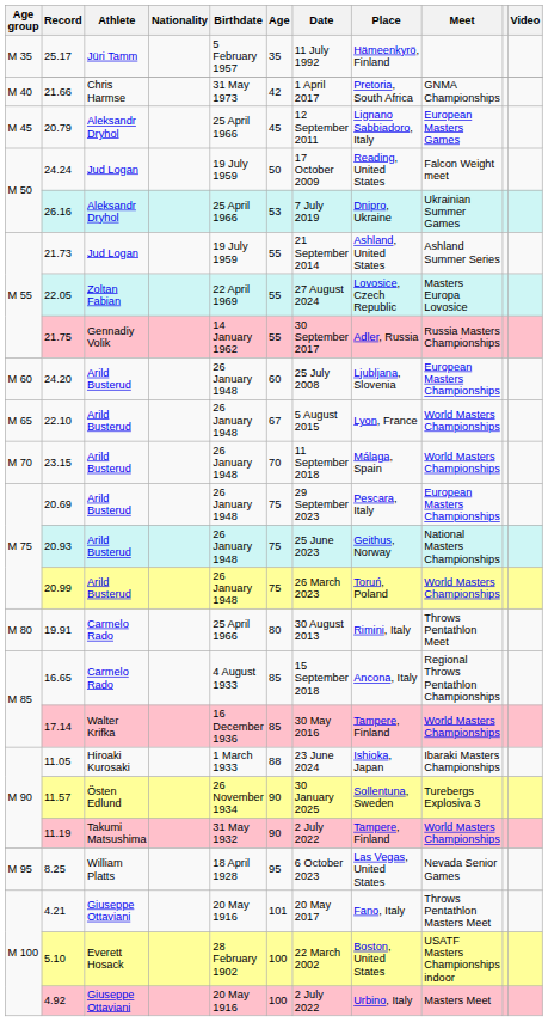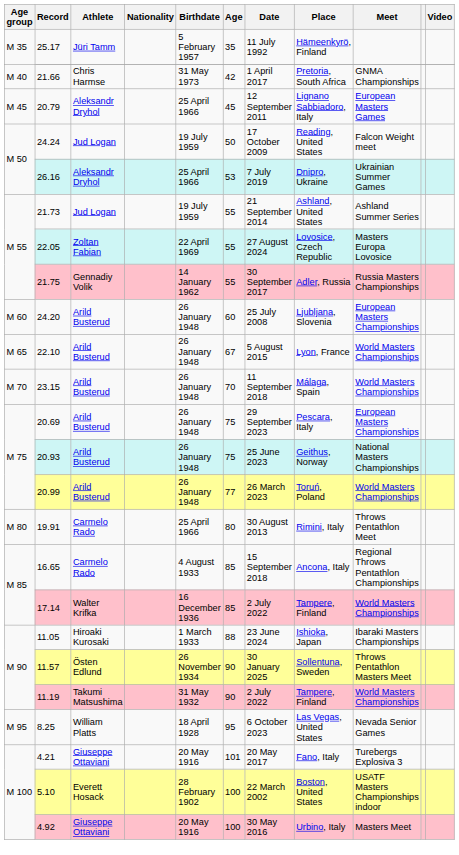 <table class="wikitable" style="font-size:90%; width: 100%;">
 <tr>
 <th>Age group</th>
 <th>Record</th>
 <th>Athlete</th>
 <th>Nationality</th>
 <th>Birthdate</th>
 <th>Age</th>
 <th>Date</th>
 <th>Place</th>
 <th>Meet</th>
 <th></th>
 <th>Video</th>
 </tr>
 <tr>
 <td>M 35</td>
 <td>25.17</td>
 <td><a href='#'>Jüri Tamm</a></td>
 <td></td>
 <td>5 February 1957</td>
 <td>35</td>
 <td>11 July 1992</td>
 <td><a href='#'>Hämeenkyrö</a>, Finland</td>
 <td></td>
 <td></td>
 <td></td>
 </tr>
 <tr>
 <td rowspan=2>M 40</td>
 </tr>
 <tr>
 <td>21.66</td>
 <td>Chris Harmse</td>
 <td></td>
 <td>31 May 1973</td>
 <td>42</td>
 <td>1 April 2017</td>
 <td><a href='#'>Pretoria</a>, South Africa</td>
 <td>GNMA Championships</td>
 <td></td>
 <td></td>
 </tr>
 <tr>
 <td>M 45</td>
 <td>20.79</td>
 <td><a href='#'>Aleksandr Dryhol</a> </td>
 <td></td>
 <td>25 April 1966</td>
 <td>45</td>
 <td>12 September 2011</td>
 <td><a href='#'>Lignano Sabbiadoro</a>, Italy</td>
 <td><a href='#'>European Masters Games</a></td>
 <td></td>
 <td></td>
 </tr>
 <tr>
 <td rowspan=2>M 50</td>
 <td>24.24</td>
 <td><a href='#'>Jud Logan</a></td>
 <td></td>
 <td>19 July 1959</td>
 <td>50</td>
 <td>17 October 2009</td>
 <td><a href='#'>Reading</a>, United States</td>
 <td>Falcon Weight meet</td>
 <td></td>
 <td></td>
 </tr>
 <tr style="background:#cef6f5;">
 <td>26.16</td>
 <td><a href='#'>Aleksandr Dryhol</a></td>
 <td></td>
 <td>25 April 1966</td>
 <td>53</td>
 <td>7 July 2019</td>
 <td><a href='#'>Dnipro</a>, Ukraine</td>
 <td>Ukrainian Summer Games</td>
 <td></td>
 <td></td>
 </tr>
 <tr>
 <td rowspan=3>M 55</td>
 <td>21.73</td>
 <td><a href='#'>Jud Logan</a></td>
 <td></td>
 <td>19 July 1959</td>
 <td>55</td>
 <td>21 September 2014</td>
 <td><a href='#'>Ashland</a>, United States</td>
 <td>Ashland Summer Series</td>
 <td></td>
 <td></td>
 </tr>
 <tr style="background:#cef6f5;">
 <td>22.05</td>
 <td><a href='#'>Zoltan Fabian</a></td>
 <td></td>
 <td>22 April 1969</td>
 <td>55</td>
 <td>27 August 2024</td>
 <td><a href='#'>Lovosice</a>, Czech Republic</td>
 <td>Masters Europa Lovosice</td>
 <td></td>
 <td></td>
 </tr>
 <tr style="background:pink">
 <td>21.75</td>
 <td>Gennadiy Volik</td>
 <td></td>
 <td>14 January 1962</td>
 <td>55</td>
 <td>30 September 2017</td>
 <td><a href='#'>Adler</a>, Russia</td>
 <td>Russia Masters Championships</td>
 <td></td>
 <td></td>
 </tr>
 <tr>
 <td>M 60</td>
 <td>24.20</td>
 <td><a href='#'>Arild Busterud</a></td>
 <td></td>
 <td>26 January 1948</td>
 <td>60</td>
 <td>25 July 2008</td>
 <td><a href='#'>Ljubljana</a>, Slovenia</td>
 <td><a href='#'>European Masters Championships</a></td>
 <td></td>
 <td></td>
 </tr>
 <tr>
 <td>M 65</td>
 <td>22.10</td>
 <td><a href='#'>Arild Busterud</a></td>
 <td></td>
 <td>26 January 1948</td>
 <td>67</td>
 <td>5 August 2015</td>
 <td><a href='#'>Lyon</a>, France</td>
 <td><a href='#'>World Masters Championships</a></td>
 <td></td>
 <td></td>
 </tr>
 <tr>
 <td>M 70</td>
 <td>23.15</td>
 <td><a href='#'>Arild Busterud</a></td>
 <td></td>
 <td>26 January 1948</td>
 <td>70</td>
 <td>11 September 2018</td>
 <td><a href='#'>Málaga</a>, Spain</td>
 <td><a href='#'>World Masters Championships</a></td>
 <td></td>
 <td></td>
 </tr>
 <tr>
 <td rowspan=3>M 75</td>
 <td>20.69</td>
 <td><a href='#'>Arild Busterud</a></td>
 <td></td>
 <td>26 January 1948</td>
 <td>75</td>
 <td>29 September 2023</td>
 <td><a href='#'>Pescara</a>, Italy</td>
 <td><a href='#'>European Masters Championships</a></td>
 <td></td>
 <td></td>
 </tr>
 <tr style="background:#cef6f5;">
 <td>20.93</td>
 <td><a href='#'>Arild Busterud</a></td>
 <td></td>
 <td>26 January 1948</td>
 <td>75</td>
 <td>25 June 2023</td>
 <td><a href='#'>Geithus</a>, Norway</td>
 <td>National Masters Championships</td>
 <td></td>
 <td></td>
 </tr>
 <tr style="background:#ff9;">
 <td>20.99 </td>
 <td><a href='#'>Arild Busterud</a></td>
 <td></td>
 <td>26 January 1948</td>
-<td>75</td>
+<td>77</td>
 <td>26 March 2023</td>
 <td><a href='#'>Toruń</a>, Poland</td>
 <td><a href='#'>World Masters Championships</a></td>
 <td></td>
 <td></td>
 </tr>
 <tr>
 <td>M 80</td>
 <td>19.91</td>
 <td><a href='#'>Carmelo Rado</a></td>
 <td></td>
 <td>25 April 1966</td>
 <td>80</td>
 <td>30 August 2013</td>
 <td><a href='#'>Rimini</a>, Italy</td>
 <td>Throws Pentathlon Meet</td>
 <td></td>
 <td></td>
 </tr>
 <tr>
 <td rowspan=2>M 85</td>
 <td>16.65</td>
 <td><a href='#'>Carmelo Rado</a></td>
 <td></td>
 <td>4 August 1933</td>
 <td>85</td>
 <td>15 September 2018</td>
 <td><a href='#'>Ancona</a>, Italy</td>
 <td>Regional Throws Pentathlon Championships</td>
 <td></td>
 <td></td>
 </tr>
 <tr style="background:pink">
 <td>17.14</td>
 <td>Walter Krifka</td>
 <td></td>
 <td>16 December 1936</td>
 <td>85</td>
-<td>30 May 2016</td>
+<td>2 July 2022</td>
 <td><a href='#'>Tampere</a>, Finland</td>
 <td><a href='#'>World Masters Championships</a></td>
 <td></td>
 <td></td>
 </tr>
 <tr>
 <td rowspan=3>M 90</td>
 <td>11.05</td>
 <td>Hiroaki Kurosaki</td>
 <td></td>
 <td>1 March 1933</td>
 <td>88</td>
 <td>23 June 2024</td>
 <td><a href='#'>Ishioka</a>, Japan</td>
 <td>Ibaraki Masters Championships</td>
 <td></td>
 <td></td>
 </tr>
 <tr style="background:#ff9;">
 <td>11.57 </td>
 <td>Östen Edlund</td>
 <td></td>
 <td>26 November 1934</td>
 <td>90</td>
 <td>30 January 2025</td>
 <td><a href='#'>Sollentuna</a>, Sweden</td>
-<td>Turebergs Explosiva 3</td>
+<td>Throws Pentathlon Masters Meet</td>
 <td></td>
 <td></td>
 </tr>
 <tr style="background:pink">
 <td>11.19</td>
 <td>Takumi Matsushima</td>
 <td></td>
 <td>31 May 1932</td>
 <td>90</td>
 <td>2 July 2022</td>
 <td><a href='#'>Tampere</a>, Finland</td>
 <td><a href='#'>World Masters Championships</a></td>
 <td></td>
 <td></td>
 </tr>
 <tr>
 <td>M 95</td>
 <td>8.25</td>
 <td>William Platts</td>
 <td></td>
 <td>18 April 1928</td>
 <td>95</td>
 <td>6 October 2023</td>
 <td><a href='#'>Las Vegas</a>, United States</td>
 <td>Nevada Senior Games</td>
 <td></td>
 <td></td>
 </tr>
 <tr>
 <td rowspan=3>M 100</td>
 <td>4.21</td>
 <td><a href='#'>Giuseppe Ottaviani</a></td>
 <td></td>
 <td>20 May 1916</td>
 <td>101</td>
 <td>20 May 2017</td>
 <td><a href='#'>Fano</a>, Italy</td>
-<td>Throws Pentathlon Masters Meet</td>
+<td>Turebergs Explosiva 3</td>
 <td></td>
 <td></td>
 </tr>
 <tr style="background:#ff9;">
 <td>5.10 </td>
 <td>Everett Hosack</td>
 <td></td>
 <td>28 February 1902</td>
 <td>100</td>
 <td>22 March 2002</td>
 <td><a href='#'>Boston</a>, United States</td>
 <td>USATF Masters Championships indoor</td>
 <td></td>
 <td></td>
 </tr>
 <tr style="background:pink">
 <td>4.92</td>
 <td><a href='#'>Giuseppe Ottaviani</a></td>
 <td></td>
 <td>20 May 1916</td>
 <td>100</td>
-<td>2 July 2022</td>
+<td>30 May 2016</td>
 <td><a href='#'>Urbino</a>, Italy</td>
 <td>Masters Meet</td>
 <td></td>
 <td></td>
 </tr>
 </table>
